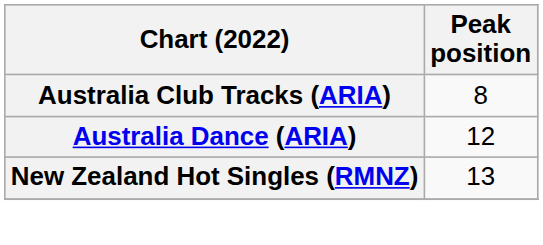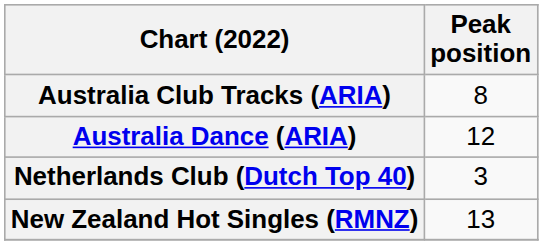 <table class="wikitable sortable plainrowheaders" style="text-align:center">
 <tr>
 <th scope="col">Chart (2022)</th>
 <th scope="col">Peak<br>position</th>
 </tr>
 <tr>
 <th scope="row">Australia Club Tracks (<a href='#'>ARIA</a>)</th>
 <td>8</td>
 </tr>
 <tr>
 <th scope="row"><a href='#'>Australia Dance</a> (<a href='#'>ARIA</a>)</th>
 <td>12</td>
 </tr>
 <tr>
+<th scope="row">Netherlands Club (<a href='#'>Dutch Top 40</a>)</th>
+<td>3</td>
+</tr>
+<tr>
 <th scope="row">New Zealand Hot Singles (<a href='#'>RMNZ</a>)</th>
 <td>13</td>
 </tr>
 <tr>
 </tr>
 </table>
